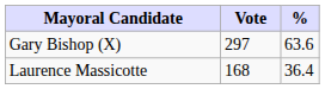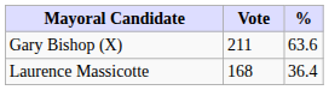 <table class="wikitable">
 <tr>
 <th style="background:#ddf; width:200px;">Mayoral Candidate</th>
 <th style="background:#ddf; width:50px;">Vote</th>
 <th style="background:#ddf; width:30px;">%</th>
 </tr>
 <tr>
 <td>Gary Bishop (X)</td>
-<td>297</td>
+<td>211</td>
 <td>63.6</td>
 </tr>
 <tr>
 <td>Laurence Massicotte</td>
 <td>168</td>
 <td>36.4</td>
 </tr>
 </table>
